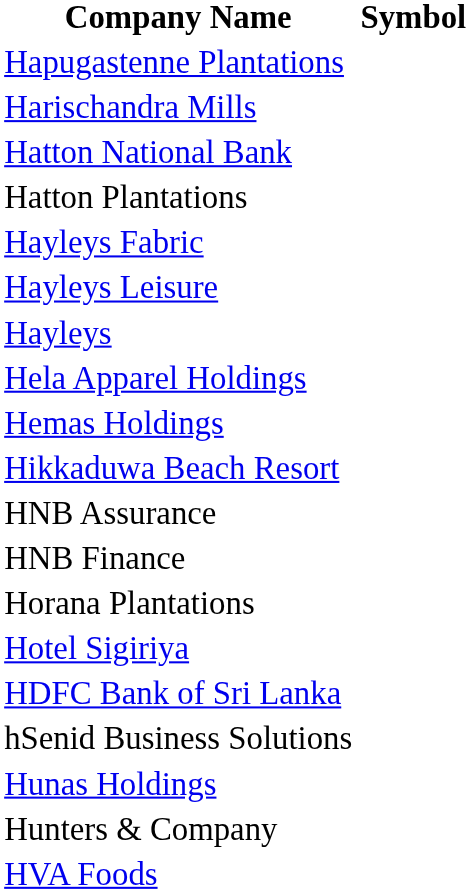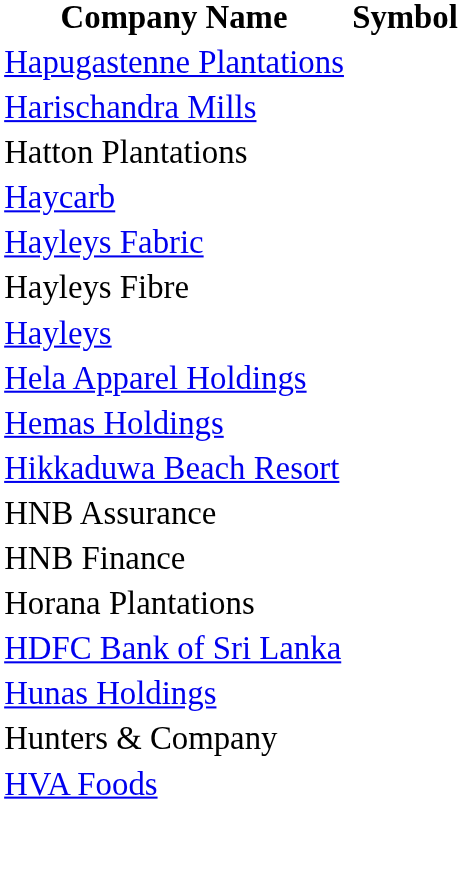 <table style="background:transparent;">
 <tr>
 <th>Company Name</th>
 <th>Symbol</th>
 </tr>
 <tr>
 <td><a href='#'>Hapugastenne Plantations</a></td>
 <td></td>
 </tr>
 <tr>
 <td><a href='#'>Harischandra Mills</a></td>
 <td></td>
 </tr>
 <tr>
-<td><a href='#'>Hatton National Bank</a></td>
+<td>Hatton Plantations</td>
 <td></td>
 </tr>
 <tr>
-<td>Hatton Plantations</td>
+<td><a href='#'>Haycarb</a></td>
 <td></td>
 </tr>
 <tr>
 <td><a href='#'>Hayleys Fabric</a></td>
 <td></td>
 </tr>
 <tr>
-<td><a href='#'>Hayleys Leisure</a></td>
+<td>Hayleys Fibre</td>
 <td></td>
 </tr>
 <tr>
 <td><a href='#'>Hayleys</a></td>
 <td></td>
 </tr>
 <tr>
 <td><a href='#'>Hela Apparel Holdings</a></td>
 <td></td>
 </tr>
 <tr>
 <td><a href='#'>Hemas Holdings</a></td>
 <td></td>
 </tr>
 <tr>
 <td><a href='#'>Hikkaduwa Beach Resort</a></td>
 <td></td>
 </tr>
 <tr>
 <td>HNB Assurance</td>
 <td></td>
 </tr>
 <tr>
 <td>HNB Finance</td>
 <td></td>
 </tr>
 <tr>
 <td>Horana Plantations</td>
 <td></td>
 </tr>
 <tr>
-<td><a href='#'>Hotel Sigiriya</a></td>
-<td></td>
-</tr>
-<tr>
 <td><a href='#'>HDFC Bank of Sri Lanka</a></td>
-<td></td>
-</tr>
-<tr>
-<td>hSenid Business Solutions</td>
 <td></td>
 </tr>
 <tr>
 <td><a href='#'>Hunas Holdings</a></td>
 <td></td>
 </tr>
 <tr>
 <td>Hunters & Company</td>
 <td></td>
 </tr>
 <tr>
 <td><a href='#'>HVA Foods</a></td>
 <td></td>
 </tr>
 </table>
